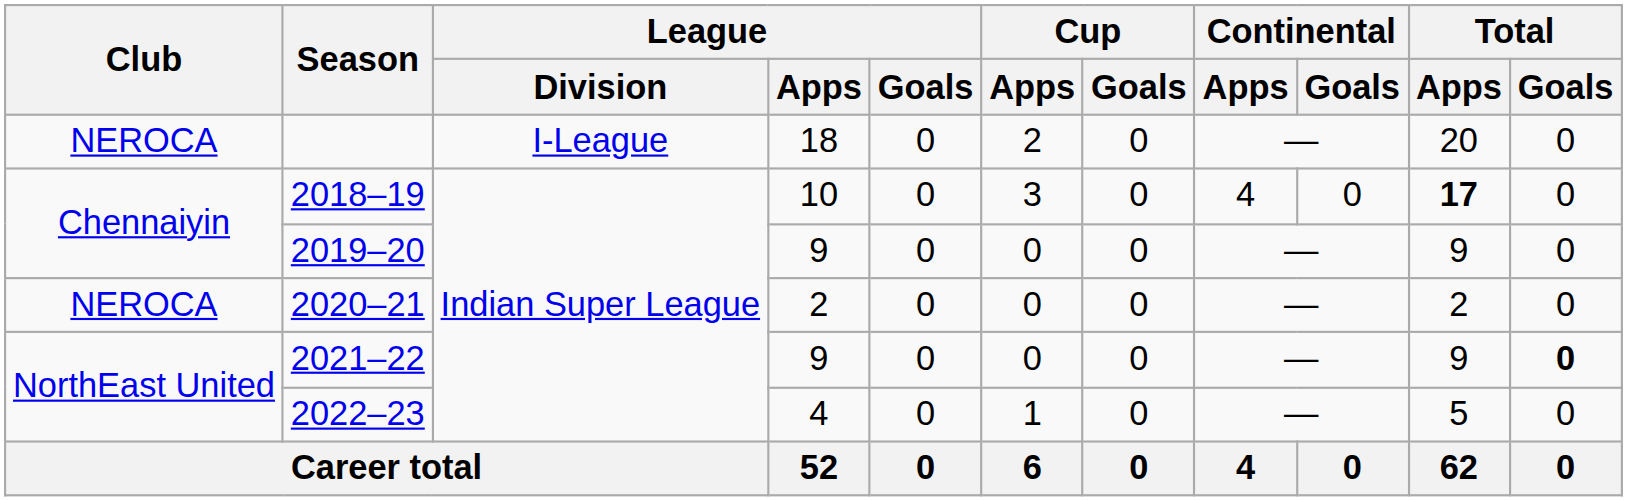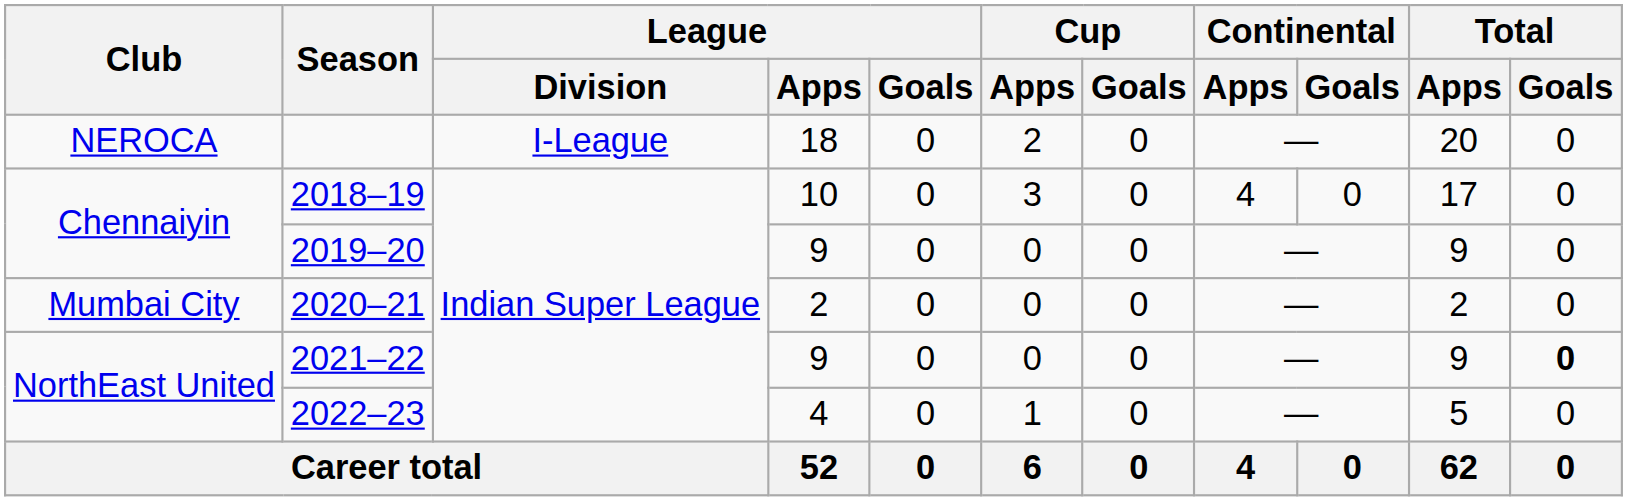 <table class="wikitable" style="text-align: center;">
 <tr>
 <th rowspan="2">Club</th>
 <th rowspan="2">Season</th>
 <th colspan="3">League</th>
 <th colspan="2">Cup</th>
 <th colspan="2">Continental</th>
 <th colspan="2">Total</th>
 </tr>
 <tr>
 <th>Division</th>
 <th>Apps</th>
 <th>Goals</th>
 <th>Apps</th>
 <th>Goals</th>
 <th>Apps</th>
 <th>Goals</th>
 <th>Apps</th>
 <th>Goals</th>
 </tr>
 <tr>
 <td rowspan="1"><a href='#'>NEROCA</a></td>
 <td></td>
 <td rowspan="1"><a href='#'>I-League</a></td>
 <td>18</td>
 <td>0</td>
 <td>2</td>
 <td>0</td>
 <td colspan="2">—</td>
 <td>20</td>
 <td>0</td>
 </tr>
 <tr>
 <td rowspan="2"><a href='#'>Chennaiyin</a></td>
 <td><a href='#'>2018–19</a></td>
 <td rowspan="5"><a href='#'>Indian Super League</a></td>
 <td>10</td>
 <td>0</td>
 <td>3</td>
 <td>0</td>
 <td>4</td>
 <td>0</td>
-<td><strong>17</strong></td>
+<td>17</td>
 <td>0</td>
 </tr>
 <tr>
 <td><a href='#'>2019–20</a></td>
 <td>9</td>
 <td>0</td>
 <td>0</td>
 <td>0</td>
 <td colspan="2">—</td>
 <td>9</td>
 <td>0</td>
 </tr>
 <tr>
-<td rowspan="1"><a href='#'>NEROCA</a></td>
+<td rowspan="1"><a href='#'>Mumbai City</a></td>
 <td><a href='#'>2020–21</a></td>
 <td>2</td>
 <td>0</td>
 <td>0</td>
 <td>0</td>
 <td colspan="2">—</td>
 <td>2</td>
 <td>0</td>
 </tr>
 <tr>
 <td rowspan="2"><a href='#'>NorthEast United</a></td>
 <td><a href='#'>2021–22</a></td>
 <td>9</td>
 <td>0</td>
 <td>0</td>
 <td>0</td>
 <td colspan="2">—</td>
 <td>9</td>
 <td><strong>0</strong></td>
 </tr>
 <tr>
 <td><a href='#'>2022–23</a></td>
 <td>4</td>
 <td>0</td>
 <td>1</td>
 <td>0</td>
 <td colspan="2">—</td>
 <td>5</td>
 <td>0</td>
 </tr>
 <tr>
 <th colspan="3">Career total</th>
 <th>52</th>
 <th>0</th>
 <th>6</th>
 <th>0</th>
 <th>4</th>
 <th>0</th>
 <th>62</th>
 <th>0</th>
 </tr>
 </table>
